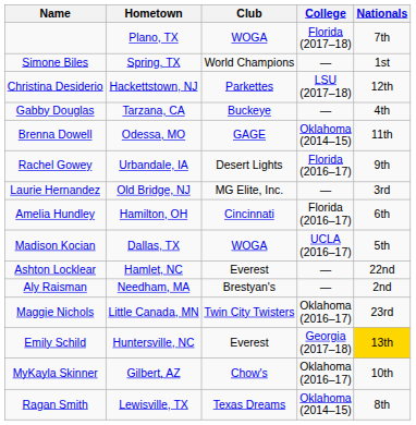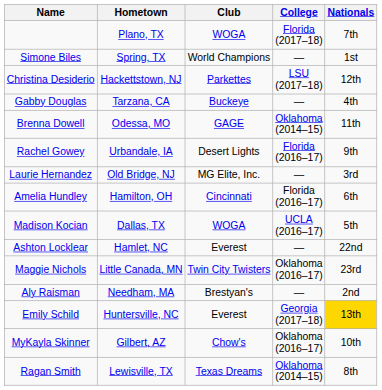 <table class="wikitable" style="text-align:center;">
 <tr>
 <th>Name</th>
 <th>Hometown</th>
 <th>Club</th>
 <th><a href='#'>College</a></th>
 <th><a href='#'>Nationals</a></th>
 </tr>
 <tr>
 <td></td>
 <td><a href='#'>Plano, TX</a></td>
 <td><a href='#'>WOGA</a></td>
 <td><a href='#'>Florida</a><br>(2017–18)</td>
 <td>7th</td>
 </tr>
 <tr>
 <td><a href='#'>Simone Biles</a></td>
 <td><a href='#'>Spring, TX</a></td>
 <td>World Champions</td>
 <td>—</td>
 <td>1st</td>
 </tr>
 <tr>
 <td><a href='#'>Christina Desiderio</a></td>
 <td><a href='#'>Hackettstown, NJ</a></td>
 <td><a href='#'>Parkettes</a></td>
 <td><a href='#'>LSU</a><br>(2017–18)</td>
 <td>12th</td>
 </tr>
 <tr>
 <td><a href='#'>Gabby Douglas</a></td>
 <td><a href='#'>Tarzana, CA</a></td>
 <td><a href='#'>Buckeye</a></td>
 <td>—</td>
 <td>4th</td>
 </tr>
 <tr>
 <td><a href='#'>Brenna Dowell</a></td>
 <td><a href='#'>Odessa, MO</a></td>
 <td><a href='#'>GAGE</a></td>
 <td><a href='#'>Oklahoma</a><br>(2014–15)</td>
 <td>11th</td>
 </tr>
 <tr>
 <td><a href='#'>Rachel Gowey</a></td>
 <td><a href='#'>Urbandale, IA</a></td>
 <td>Desert Lights</td>
 <td><a href='#'>Florida</a><br>(2016–17)</td>
 <td>9th</td>
 </tr>
 <tr>
 <td><a href='#'>Laurie Hernandez</a></td>
 <td><a href='#'>Old Bridge, NJ</a></td>
 <td>MG Elite, Inc.</td>
 <td>—</td>
 <td>3rd</td>
 </tr>
 <tr>
 <td><a href='#'>Amelia Hundley</a></td>
 <td><a href='#'>Hamilton, OH</a></td>
 <td><a href='#'>Cincinnati</a></td>
 <td>Florida<br>(2016–17)</td>
 <td>6th</td>
 </tr>
 <tr>
 <td><a href='#'>Madison Kocian</a></td>
 <td><a href='#'>Dallas, TX</a></td>
 <td><a href='#'>WOGA</a></td>
 <td><a href='#'>UCLA</a><br>(2016–17)</td>
 <td>5th</td>
 </tr>
 <tr>
 <td><a href='#'>Ashton Locklear</a></td>
 <td><a href='#'>Hamlet, NC</a></td>
 <td>Everest</td>
 <td>—</td>
 <td>22nd</td>
 </tr>
 <tr>
+<td><a href='#'>Maggie Nichols</a></td>
+<td><a href='#'>Little Canada, MN</a></td>
+<td><a href='#'>Twin City Twisters</a></td>
+<td>Oklahoma<br>(2016–17)</td>
+<td>23rd</td>
+</tr>
+<tr>
 <td><a href='#'>Aly Raisman</a></td>
 <td><a href='#'>Needham, MA</a></td>
 <td>Brestyan's</td>
 <td>—</td>
 <td>2nd</td>
-</tr>
-<tr>
-<td><a href='#'>Maggie Nichols</a></td>
-<td><a href='#'>Little Canada, MN</a></td>
-<td><a href='#'>Twin City Twisters</a></td>
-<td>Oklahoma<br>(2016–17)</td>
-<td>23rd</td>
 </tr>
 <tr>
 <td><a href='#'>Emily Schild</a></td>
 <td><a href='#'>Huntersville, NC</a></td>
 <td>Everest</td>
 <td><a href='#'>Georgia</a><br>(2017–18)</td>
 <td style="background: gold;">13th</td>
 </tr>
 <tr>
 <td><a href='#'>MyKayla Skinner</a></td>
 <td><a href='#'>Gilbert, AZ</a></td>
 <td><a href='#'>Chow's</a></td>
 <td>Oklahoma<br>(2016–17)</td>
 <td>10th</td>
 </tr>
 <tr>
 <td><a href='#'>Ragan Smith</a></td>
 <td><a href='#'>Lewisville, TX</a></td>
 <td><a href='#'>Texas Dreams</a></td>
 <td><a href='#'>Oklahoma</a><br>(2014–15)</td>
 <td>8th</td>
 </tr>
 </table>
